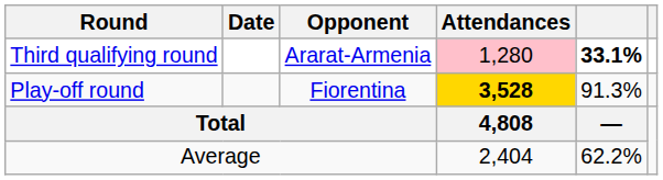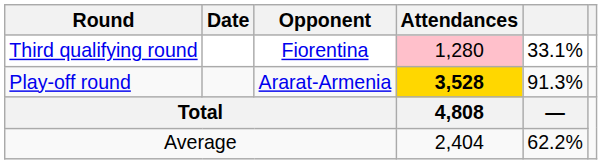 <table class="wikitable sortable mw-collapsible mw-collapsed" style="text-align:center; font-size:85%;">
 <tr>
 <th scope="col">Round</th>
 <th scope="col">Date</th>
 <th scope="col">Opponent</th>
 <th scope="col">Attendances</th>
 <th scope="col"></th>
 <th scope="col"></th>
 </tr>
 <tr bgcolor="white">
 <td align=left><a href='#'>Third qualifying round</a></td>
 <td></td>
-<td><a href='#'>Ararat-Armenia</a></td>
+<td><a href='#'>Fiorentina</a></td>
 <td style="background-color: pink;">1,280</td>
-<td><strong>33.1%</strong></td>
+<td>33.1%</td>
 <td></td>
 </tr>
 <tr>
 <td align=left><a href='#'>Play-off round</a></td>
 <td></td>
-<td><a href='#'>Fiorentina</a></td>
+<td><a href='#'>Ararat-Armenia</a></td>
 <td style="background-color: gold;"><strong>3,528</strong></td>
 <td>91.3%</td>
 <td></td>
 </tr>
 <tr>
 <th colspan="3">Total</th>
 <th>4,808</th>
 <th>—</th>
 </tr>
 <tr>
 <td colspan="3">Average</td>
 <td>2,404</td>
 <td>62.2%</td>
 </tr>
 </table>
